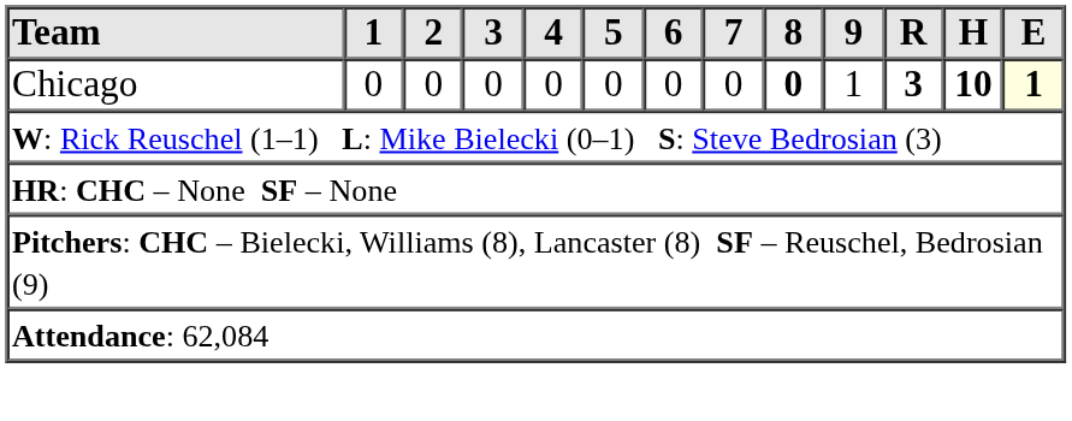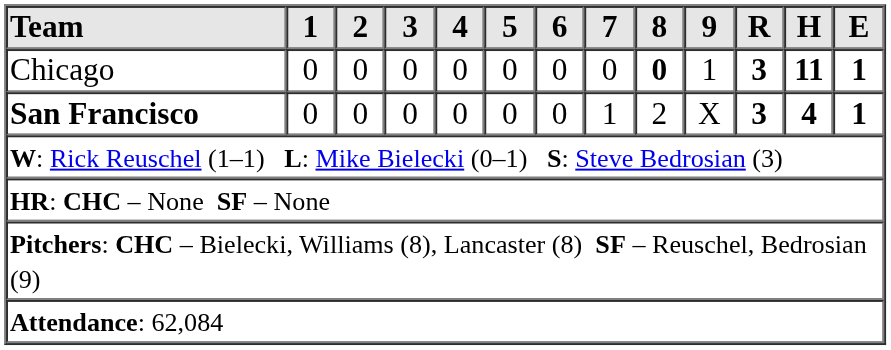 <table border=1 cellspacing=0 width=450 style="margin-left:3em;">
 <tr style="text-align:center; background-color:#e6e6e6;">
 <th align=left width=28%>Team</th>
 <th width=5%>1</th>
 <th width=5%>2</th>
 <th width=5%>3</th>
 <th width=5%>4</th>
 <th width=5%>5</th>
 <th width=5%>6</th>
 <th width=5%>7</th>
 <th width=5%>8</th>
 <th width=5%>9</th>
 <th width=5%>R</th>
 <th width=5%>H</th>
 <th width=5%>E</th>
 </tr>
 <tr style="text-align:center;">
 <td align=left>Chicago</td>
 <td>0</td>
 <td>0</td>
 <td>0</td>
 <td>0</td>
 <td>0</td>
 <td>0</td>
 <td>0</td>
 <td><strong>0</strong></td>
 <td>1</td>
 <td><strong>3</strong></td>
-<td><strong>10</strong></td>
-<td style="background: lightyellow;"><strong>1</strong></td>
+<td><strong>11</strong></td>
+<td><strong>1</strong></td>
+</tr>
+<tr style="text-align:center;">
+<td align=left><strong>San Francisco</strong></td>
+<td>0</td>
+<td>0</td>
+<td>0</td>
+<td>0</td>
+<td>0</td>
+<td>0</td>
+<td>1</td>
+<td>2</td>
+<td>X</td>
+<td><strong>3</strong></td>
+<td><strong>4</strong></td>
+<td><strong>1</strong></td>
 </tr>
 <tr style="text-align:left;">
 <td colspan=13><small><strong>W</strong>: <a href='#'>Rick Reuschel</a> (1–1)   <strong>L</strong>: <a href='#'>Mike Bielecki</a> (0–1)   <strong>S</strong>: <a href='#'>Steve Bedrosian</a> (3)</small></td>
 </tr>
 <tr style="text-align:left;">
 <td colspan=13><small><strong>HR</strong>: <strong>CHC</strong> – None  <strong>SF</strong> – None</small></td>
 </tr>
 <tr style="text-align:left;">
 <td colspan=13><small><strong>Pitchers</strong>: <strong>CHC</strong> – Bielecki, Williams (8), Lancaster (8)  <strong>SF</strong> – Reuschel, Bedrosian (9)</small></td>
 </tr>
 <tr style="text-align:left;">
 <td colspan=13><small><strong>Attendance</strong>: 62,084</small></td>
 </tr>
 </table>
